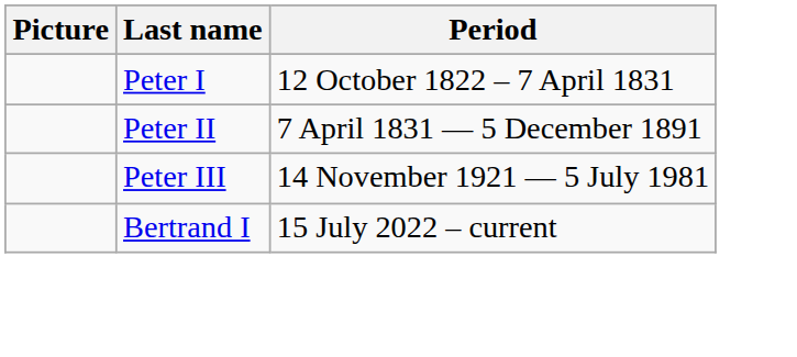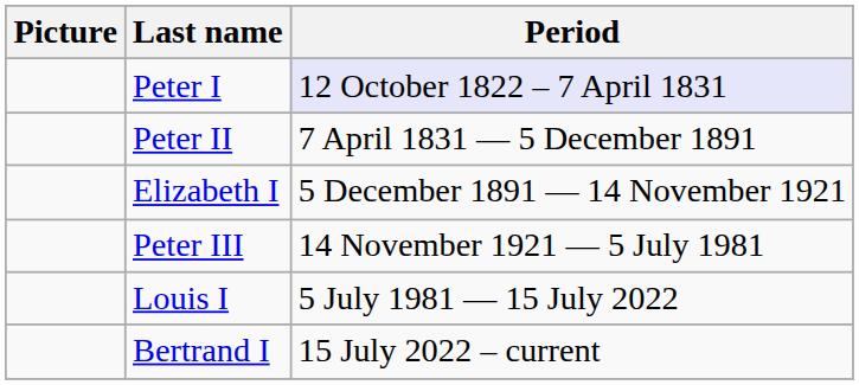 <table class="wikitable">
 <tr>
 <th>Picture</th>
 <th>Last name</th>
 <th>Period</th>
 </tr>
 <tr>
 <td></td>
 <td><a href='#'>Peter I</a></td>
-<td>12 October 1822 – 7 April 1831</td>
+<td style="background: lavender;">12 October 1822 – 7 April 1831</td>
 </tr>
 <tr>
 <td></td>
 <td><a href='#'>Peter II</a></td>
 <td>7 April 1831 — 5 December 1891</td>
 </tr>
 <tr>
 <td></td>
+<td><a href='#'>Elizabeth I</a></td>
+<td>5 December 1891 — 14 November 1921</td>
+</tr>
+<tr>
+<td></td>
 <td><a href='#'>Peter III</a></td>
 <td>14 November 1921 — 5 July 1981</td>
+</tr>
+<tr>
+<td></td>
+<td><a href='#'>Louis I</a></td>
+<td>5 July 1981 — 15 July 2022</td>
 </tr>
 <tr>
 <td></td>
 <td><a href='#'>Bertrand I</a></td>
 <td>15 July 2022 – current</td>
 </tr>
 </table>
